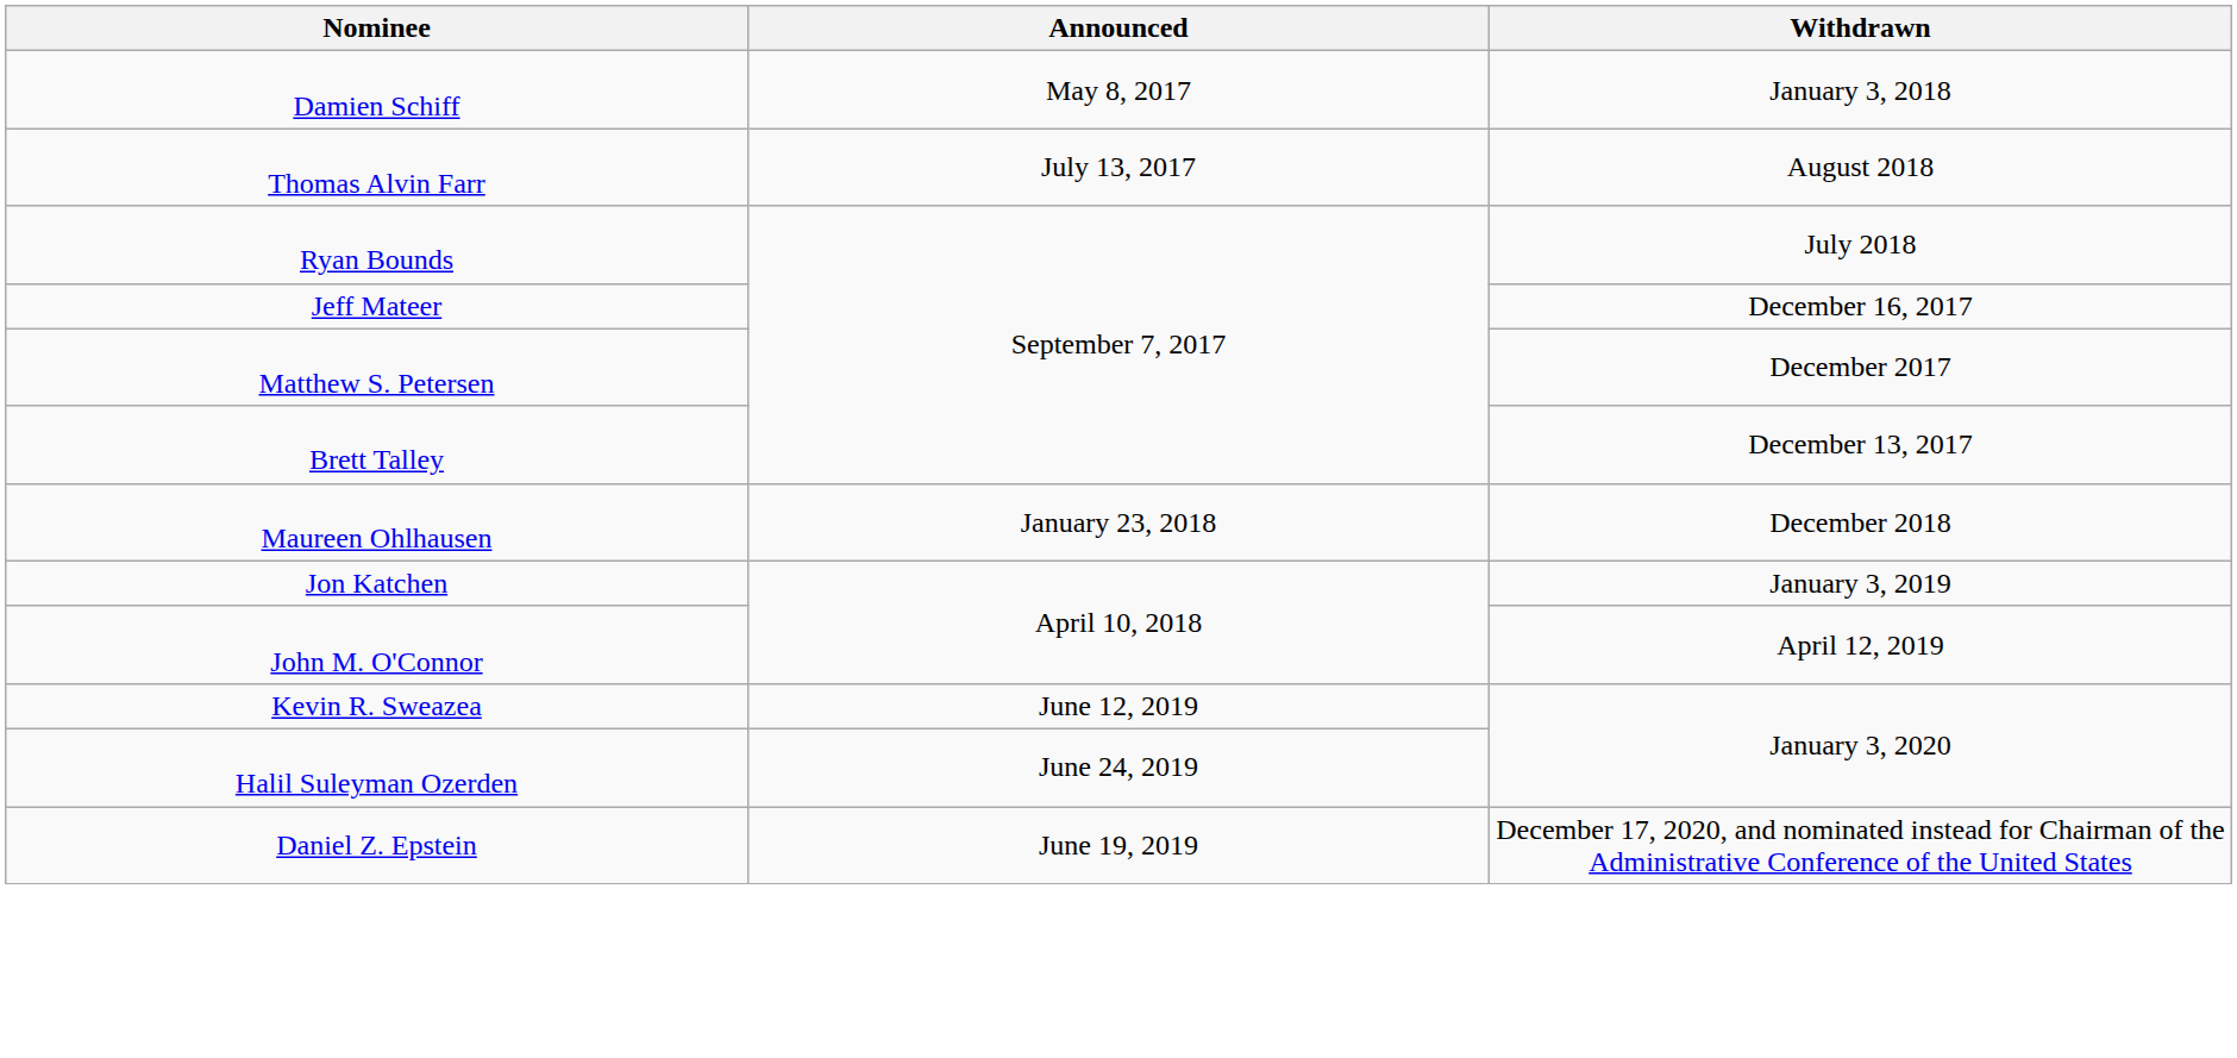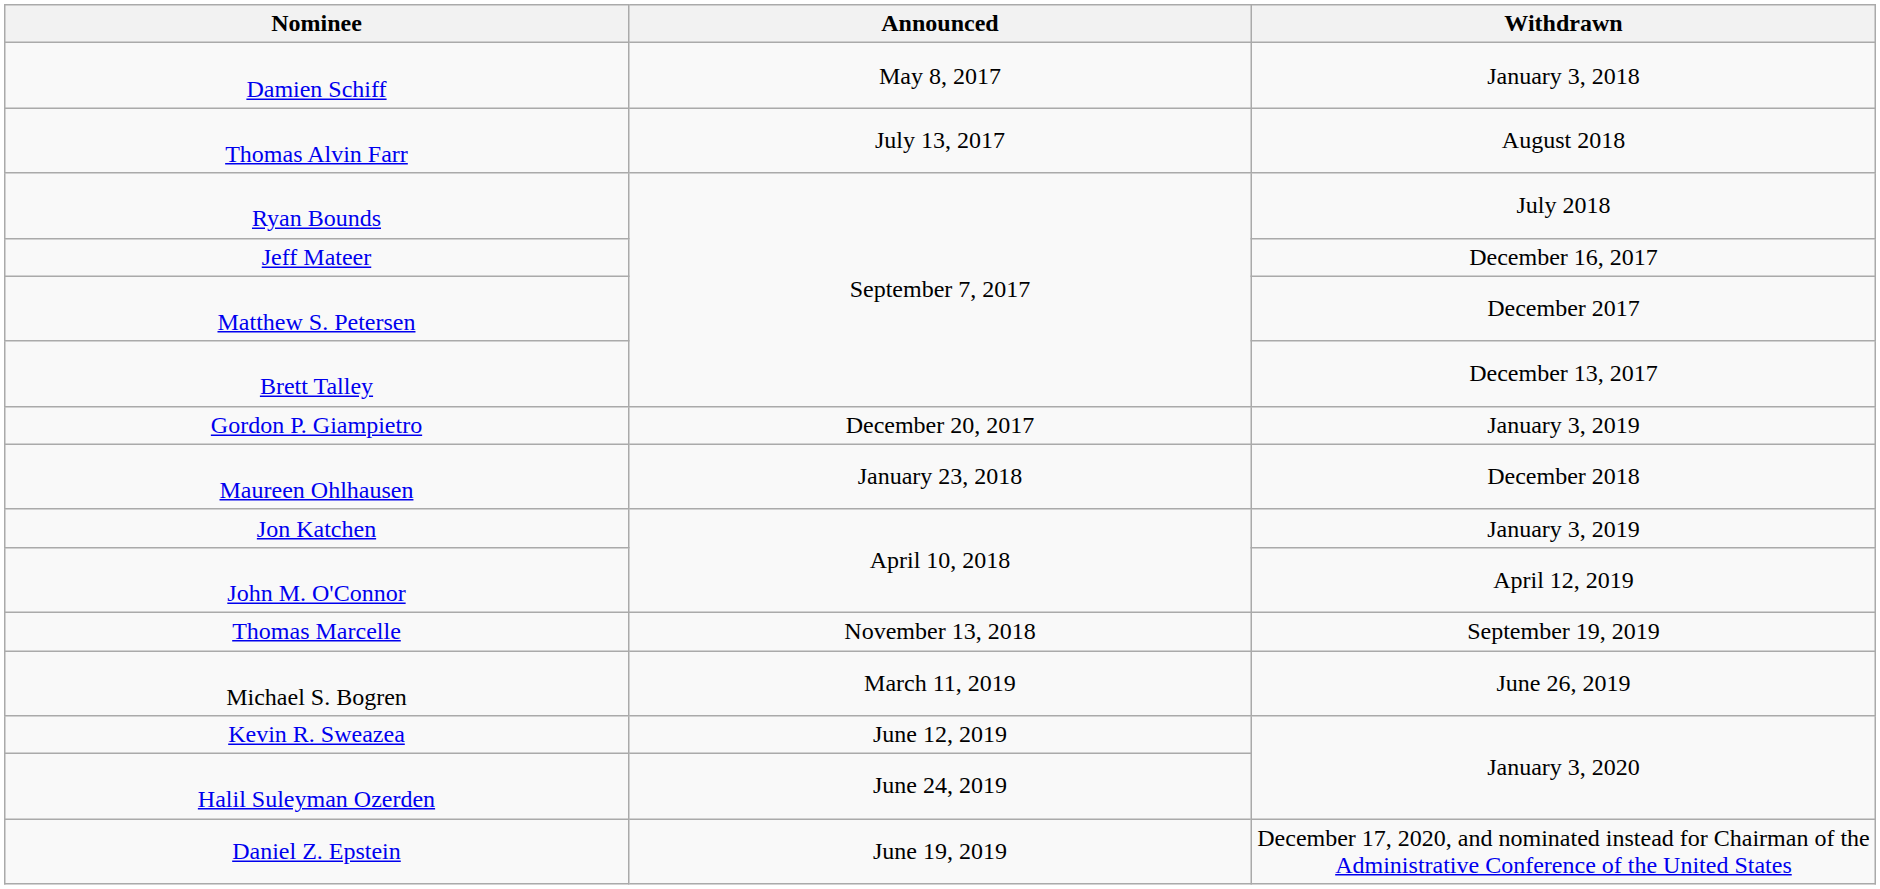 <table class="wikitable sortable" style="text-align:center">
 <tr>
 <th style="width:20%;">Nominee</th>
 <th style="width:20%;">Announced</th>
 <th style="width:20%;">Withdrawn</th>
 </tr>
 <tr>
 <td><br><a href='#'>Damien Schiff</a></td>
 <td>May 8, 2017</td>
 <td>January 3, 2018</td>
 </tr>
 <tr>
 <td><br><a href='#'>Thomas Alvin Farr</a></td>
 <td>July 13, 2017</td>
 <td>August 2018</td>
 </tr>
 <tr>
 <td><br><a href='#'>Ryan Bounds</a></td>
 <td rowspan="4">September 7, 2017</td>
 <td>July 2018</td>
 </tr>
 <tr>
 <td><a href='#'>Jeff Mateer</a></td>
 <td>December 16, 2017</td>
 </tr>
 <tr>
 <td><br><a href='#'>Matthew S. Petersen</a></td>
 <td>December 2017</td>
 </tr>
 <tr>
 <td><br><a href='#'>Brett Talley</a></td>
 <td>December 13, 2017</td>
 </tr>
 <tr>
+<td><a href='#'>Gordon P. Giampietro</a></td>
+<td>December 20, 2017</td>
+<td>January 3, 2019</td>
+</tr>
+<tr>
 <td><br><a href='#'>Maureen Ohlhausen</a></td>
 <td>January 23, 2018</td>
 <td>December 2018</td>
 </tr>
 <tr>
 <td><a href='#'>Jon Katchen</a></td>
 <td rowspan="2">April 10, 2018</td>
 <td>January 3, 2019</td>
 </tr>
 <tr>
 <td><br><a href='#'>John M. O'Connor</a></td>
 <td>April 12, 2019</td>
+</tr>
+<tr>
+<td><a href='#'>Thomas Marcelle</a></td>
+<td>November 13, 2018</td>
+<td>September 19, 2019</td>
+</tr>
+<tr>
+<td><br>Michael S. Bogren</td>
+<td>March 11, 2019</td>
+<td>June 26, 2019</td>
 </tr>
 <tr>
 <td><a href='#'>Kevin R. Sweazea</a></td>
 <td>June 12, 2019</td>
 <td rowspan="2">January 3, 2020</td>
 </tr>
 <tr>
 <td><br><a href='#'>Halil Suleyman Ozerden</a></td>
 <td>June 24, 2019</td>
 </tr>
 <tr>
 <td><a href='#'>Daniel Z. Epstein</a></td>
 <td>June 19, 2019</td>
 <td>December 17, 2020, and nominated instead for Chairman of the <a href='#'>Administrative Conference of the United States</a></td>
 </tr>
 </table>
